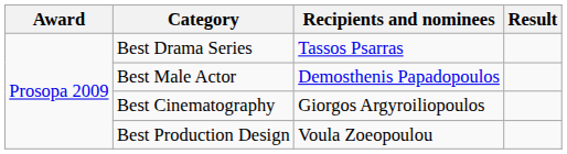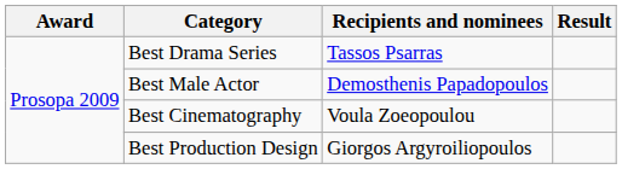 <table class="wikitable">
 <tr>
 <th>Award</th>
 <th>Category</th>
 <th>Recipients and nominees</th>
 <th>Result</th>
 </tr>
 <tr>
 <td rowspan="4"><a href='#'>Prosopa 2009</a></td>
 <td>Best Drama Series</td>
 <td><a href='#'>Tassos Psarras</a></td>
 <td></td>
 </tr>
 <tr>
 <td>Best Male Actor</td>
 <td><a href='#'>Demosthenis Papadopoulos</a></td>
 <td></td>
 </tr>
 <tr>
 <td>Best Cinematography</td>
-<td>Giorgos Argyroiliopoulos</td>
+<td>Voula Zoeopoulou</td>
 <td></td>
 </tr>
 <tr>
 <td>Best Production Design</td>
-<td>Voula Zoeopoulou</td>
+<td>Giorgos Argyroiliopoulos</td>
 <td></td>
 </tr>
 </table>
